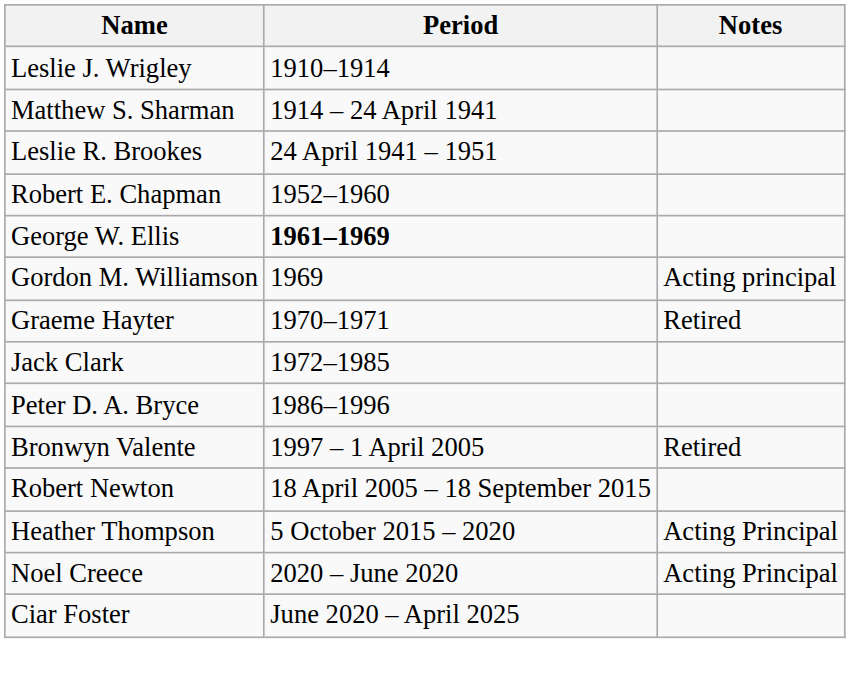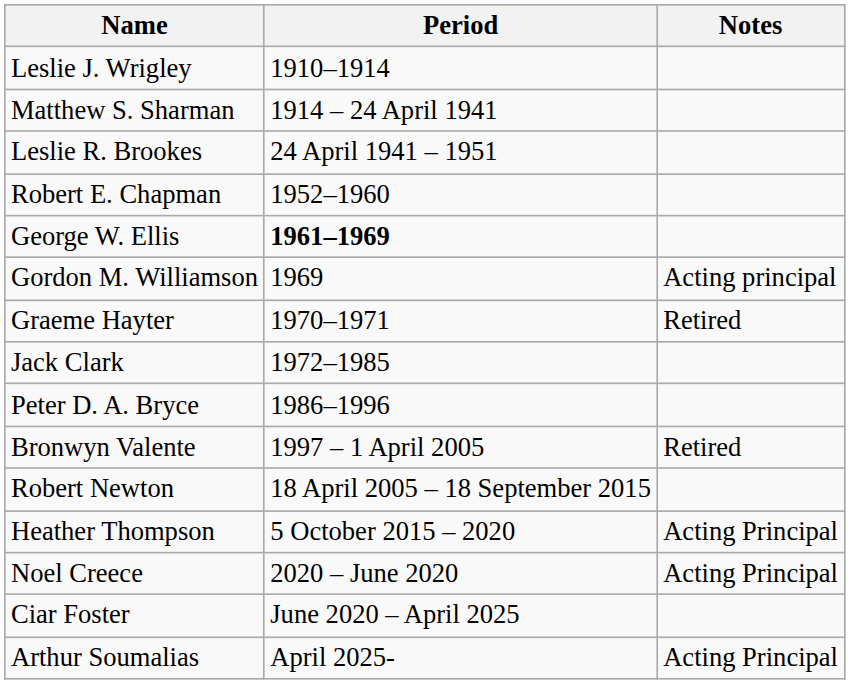 <table class="wikitable">
 <tr>
 <th>Name</th>
 <th>Period</th>
 <th>Notes</th>
 </tr>
 <tr>
 <td>Leslie J. Wrigley</td>
 <td>1910–1914</td>
 <td></td>
 </tr>
 <tr>
 <td>Matthew S. Sharman</td>
 <td>1914 – 24 April 1941</td>
 <td></td>
 </tr>
 <tr>
 <td>Leslie R. Brookes</td>
 <td>24 April 1941 – 1951</td>
 <td></td>
 </tr>
 <tr>
 <td>Robert E. Chapman</td>
 <td>1952–1960</td>
 <td></td>
 </tr>
 <tr>
 <td>George W. Ellis</td>
 <td><strong>1961–1969</strong></td>
 <td></td>
 </tr>
 <tr>
 <td>Gordon M. Williamson</td>
 <td>1969</td>
 <td>Acting principal</td>
 </tr>
 <tr>
 <td>Graeme Hayter</td>
 <td>1970–1971</td>
 <td>Retired</td>
 </tr>
 <tr>
 <td>Jack Clark</td>
 <td>1972–1985</td>
 <td></td>
 </tr>
 <tr>
 <td>Peter D. A. Bryce</td>
 <td>1986–1996</td>
 <td></td>
 </tr>
 <tr>
 <td>Bronwyn Valente</td>
 <td>1997 – 1 April 2005</td>
 <td>Retired</td>
 </tr>
 <tr>
 <td>Robert Newton</td>
 <td>18 April 2005 – 18 September 2015</td>
 <td></td>
 </tr>
 <tr>
 <td>Heather Thompson</td>
 <td>5 October 2015 – 2020</td>
 <td>Acting Principal</td>
 </tr>
 <tr>
 <td>Noel Creece</td>
 <td>2020 – June 2020</td>
 <td>Acting Principal</td>
 </tr>
 <tr>
 <td>Ciar Foster</td>
 <td>June 2020 – April 2025</td>
 <td></td>
 </tr>
+<tr>
+<td>Arthur Soumalias</td>
+<td>April 2025-</td>
+<td>Acting Principal</td>
+</tr>
 </table>
